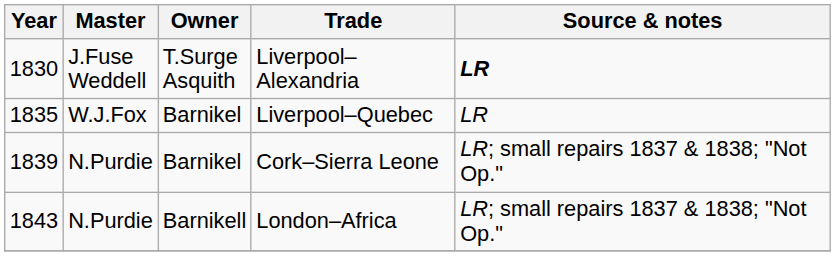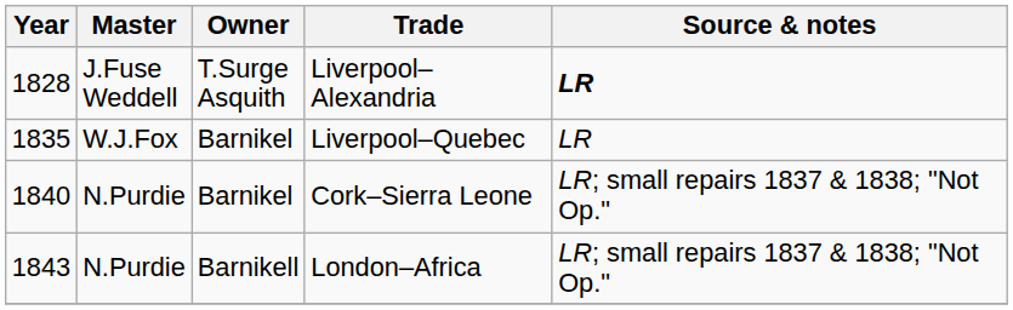 <table class="sortable wikitable">
 <tr>
 <th>Year</th>
 <th>Master</th>
 <th>Owner</th>
 <th>Trade</th>
 <th>Source & notes</th>
 </tr>
 <tr>
-<td>1830</td>
+<td>1828</td>
 <td>J.Fuse<br>Weddell</td>
 <td>T.Surge<br>Asquith</td>
 <td>Liverpool–Alexandria</td>
 <td><strong><em>LR</em></strong></td>
 </tr>
 <tr>
 <td>1835</td>
 <td>W.J.Fox</td>
 <td>Barnikel</td>
 <td>Liverpool–Quebec</td>
 <td><em>LR</em></td>
 </tr>
 <tr>
-<td>1839</td>
+<td>1840</td>
 <td>N.Purdie</td>
 <td>Barnikel</td>
 <td>Cork–Sierra Leone</td>
 <td><em>LR</em>; small repairs 1837 & 1838; "Not Op."</td>
 </tr>
 <tr>
 <td>1843</td>
 <td>N.Purdie</td>
 <td>Barnikell</td>
 <td>London–Africa</td>
 <td><em>LR</em>; small repairs 1837 & 1838; "Not Op."</td>
 </tr>
 <tr>
 </tr>
 </table>
